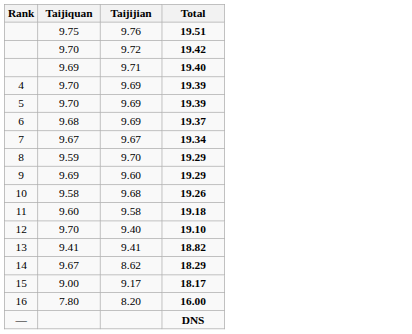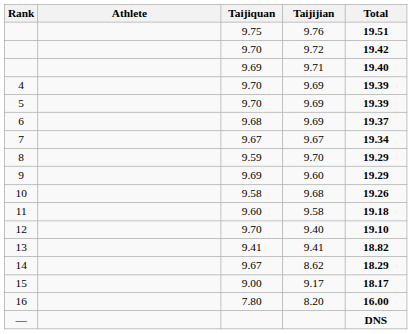 <table class=wikitable style="text-align:center">
 <tr>
 <th width=40>Rank</th>
+<th width=250>Athlete</th>
 <th width=80>Taijiquan</th>
 <th width=80>Taijijian</th>
 <th width=80>Total</th>
 </tr>
 <tr>
 <td></td>
+<td align=left></td>
 <td>9.75</td>
 <td>9.76</td>
 <td><strong>19.51</strong></td>
 </tr>
 <tr>
 <td></td>
+<td align=left></td>
 <td>9.70</td>
 <td>9.72</td>
 <td><strong>19.42</strong></td>
 </tr>
 <tr>
 <td></td>
+<td align=left></td>
 <td>9.69</td>
 <td>9.71</td>
 <td><strong>19.40</strong></td>
 </tr>
 <tr>
 <td>4</td>
+<td align=left></td>
 <td>9.70</td>
 <td>9.69</td>
 <td><strong>19.39</strong></td>
 </tr>
 <tr>
 <td>5</td>
+<td align=left></td>
 <td>9.70</td>
 <td>9.69</td>
 <td><strong>19.39</strong></td>
 </tr>
 <tr>
 <td>6</td>
+<td align=left></td>
 <td>9.68</td>
 <td>9.69</td>
 <td><strong>19.37</strong></td>
 </tr>
 <tr>
 <td>7</td>
+<td align=left></td>
 <td>9.67</td>
 <td>9.67</td>
 <td><strong>19.34</strong></td>
 </tr>
 <tr>
 <td>8</td>
+<td align=left></td>
 <td>9.59</td>
 <td>9.70</td>
 <td><strong>19.29</strong></td>
 </tr>
 <tr>
 <td>9</td>
+<td align=left></td>
 <td>9.69</td>
 <td>9.60</td>
 <td><strong>19.29</strong></td>
 </tr>
 <tr>
 <td>10</td>
+<td align=left></td>
 <td>9.58</td>
 <td>9.68</td>
 <td><strong>19.26</strong></td>
 </tr>
 <tr>
 <td>11</td>
+<td align=left></td>
 <td>9.60</td>
 <td>9.58</td>
 <td><strong>19.18</strong></td>
 </tr>
 <tr>
 <td>12</td>
+<td align=left></td>
 <td>9.70</td>
 <td>9.40</td>
 <td><strong>19.10</strong></td>
 </tr>
 <tr>
 <td>13</td>
+<td align=left></td>
 <td>9.41</td>
 <td>9.41</td>
 <td><strong>18.82</strong></td>
 </tr>
 <tr>
 <td>14</td>
+<td align=left></td>
 <td>9.67</td>
 <td>8.62</td>
 <td><strong>18.29</strong></td>
 </tr>
 <tr>
 <td>15</td>
+<td align=left></td>
 <td>9.00</td>
 <td>9.17</td>
 <td><strong>18.17</strong></td>
 </tr>
 <tr>
 <td>16</td>
+<td align=left></td>
 <td>7.80</td>
 <td>8.20</td>
 <td><strong>16.00</strong></td>
 </tr>
 <tr>
 <td>—</td>
+<td align=left></td>
 <td></td>
 <td></td>
 <td><strong>DNS</strong></td>
 </tr>
 </table>
